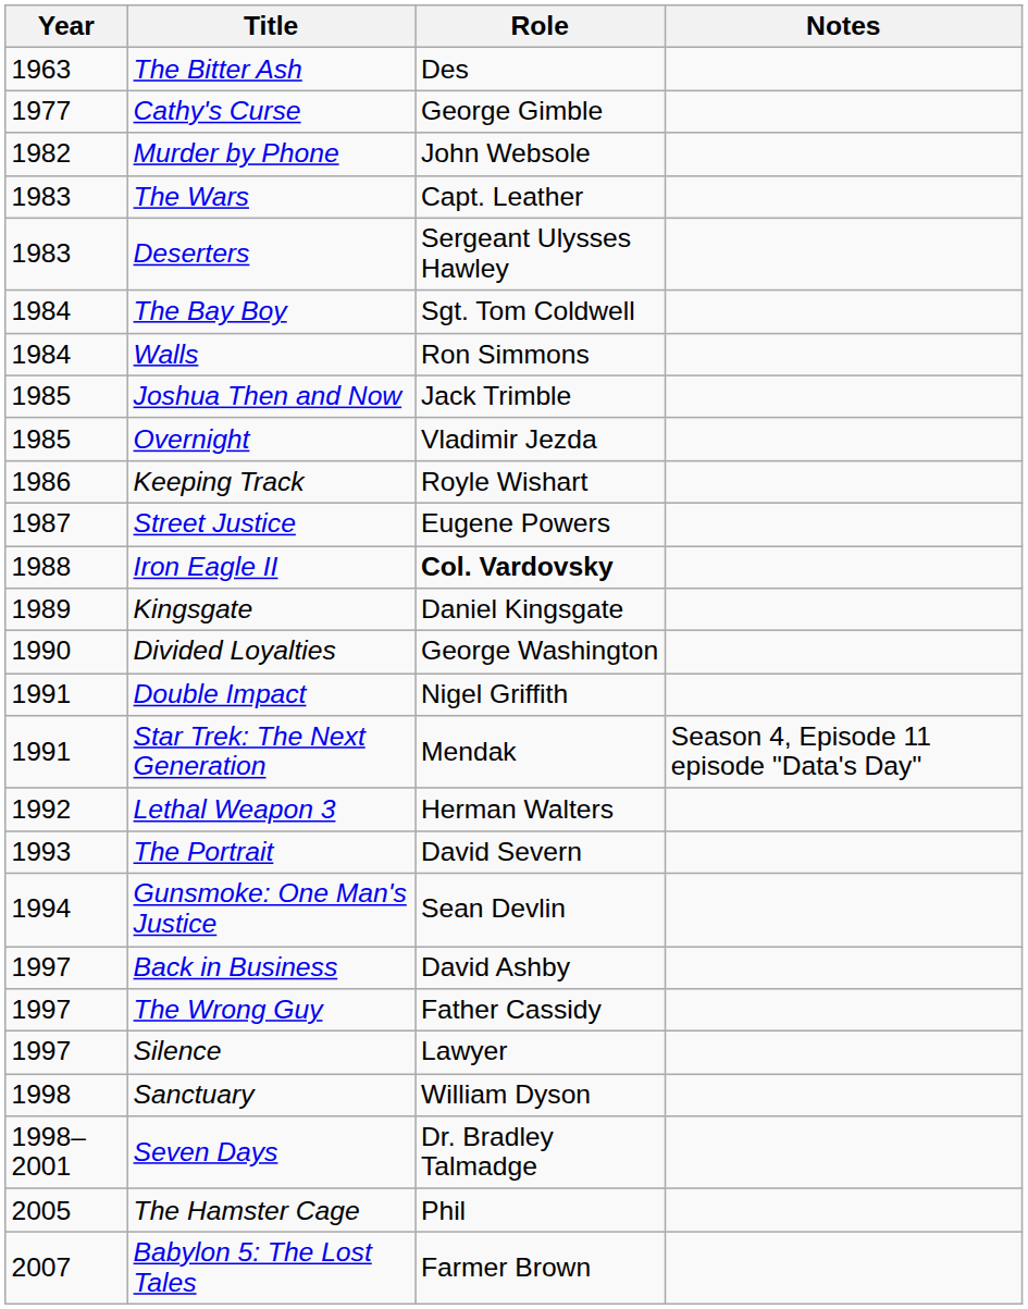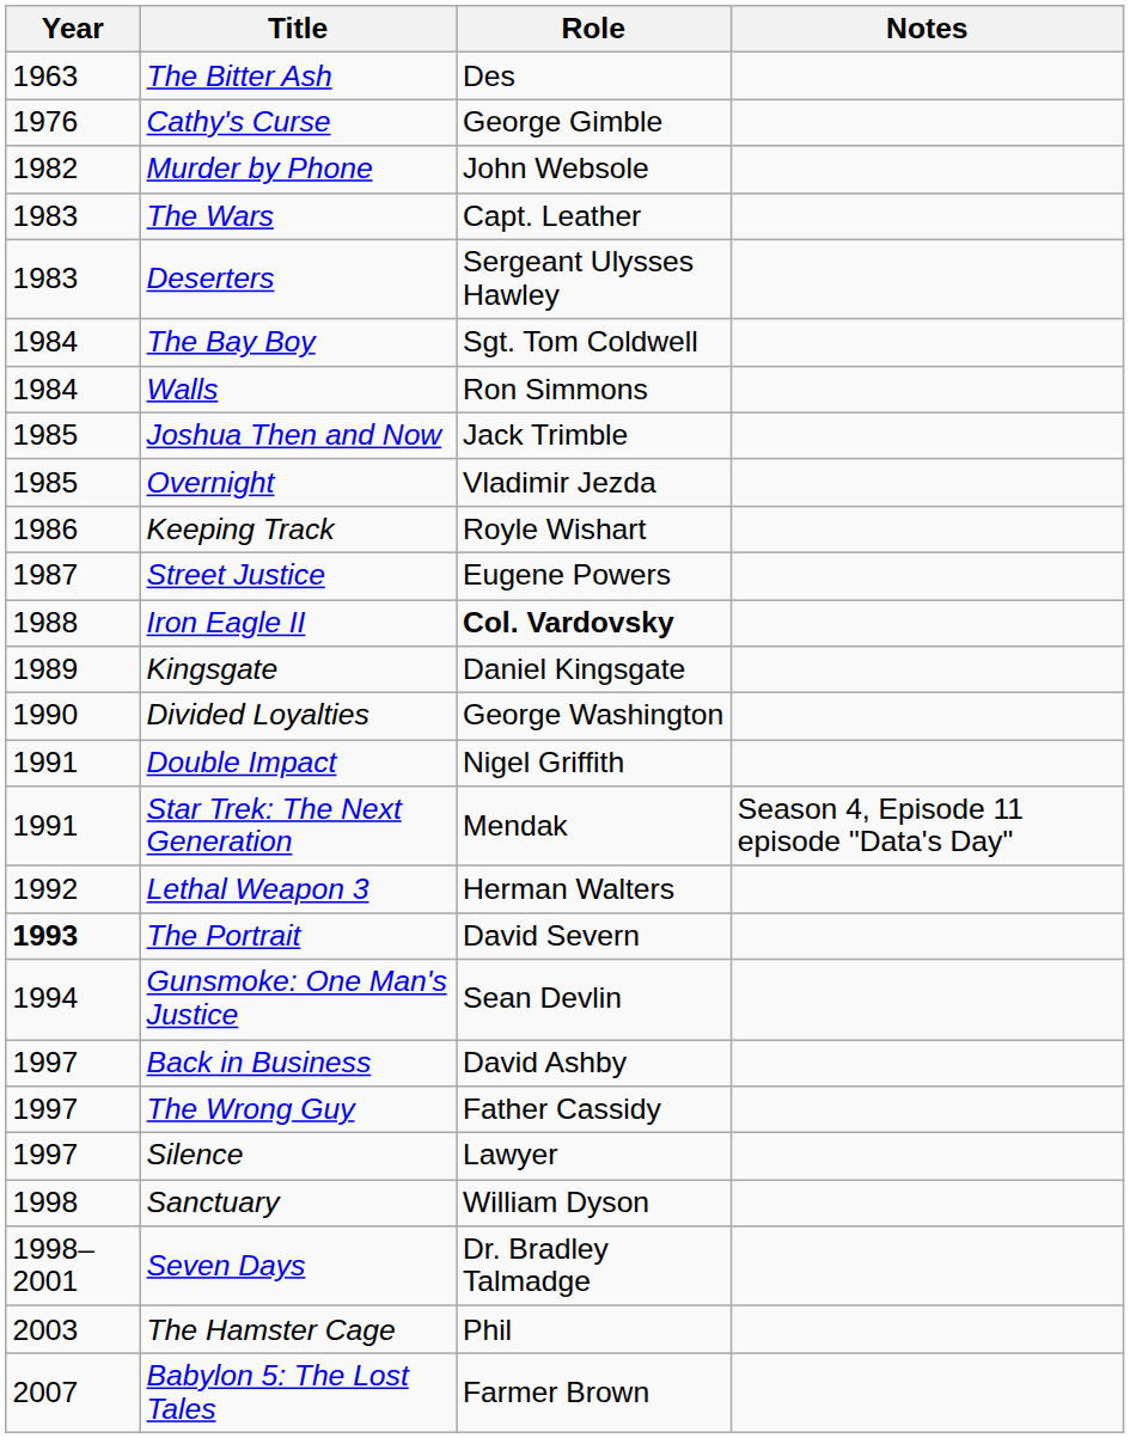 <table class="wikitable sortable">
 <tr>
 <th>Year</th>
 <th>Title</th>
 <th>Role</th>
 <th class="unsortable">Notes</th>
 </tr>
 <tr>
 <td>1963</td>
 <td data-sort-value="Bitter Ash, The"><em><a href='#'>The Bitter Ash</a></em></td>
 <td>Des</td>
 <td></td>
 </tr>
 <tr>
-<td>1977</td>
+<td>1976</td>
 <td><em><a href='#'>Cathy's Curse</a></em></td>
 <td>George Gimble</td>
 <td></td>
 </tr>
 <tr>
 <td>1982</td>
 <td><em><a href='#'>Murder by Phone</a></em></td>
 <td>John Websole</td>
 <td></td>
 </tr>
 <tr>
 <td>1983</td>
 <td data-sort-value="Wars, The"><em><a href='#'>The Wars</a></em></td>
 <td>Capt. Leather</td>
 <td></td>
 </tr>
 <tr>
 <td>1983</td>
 <td><em><a href='#'>Deserters</a></em></td>
 <td>Sergeant Ulysses Hawley</td>
 <td></td>
 </tr>
 <tr>
 <td>1984</td>
 <td data-sort-value="Bay Boy, The"><em><a href='#'>The Bay Boy</a></em></td>
 <td>Sgt. Tom Coldwell</td>
 <td></td>
 </tr>
 <tr>
 <td>1984</td>
 <td><em><a href='#'>Walls</a></em></td>
 <td>Ron Simmons</td>
 <td></td>
 </tr>
 <tr>
 <td>1985</td>
 <td><em><a href='#'>Joshua Then and Now</a></em></td>
 <td>Jack Trimble</td>
 <td></td>
 </tr>
 <tr>
 <td>1985</td>
 <td><em><a href='#'>Overnight</a></em></td>
 <td>Vladimir Jezda</td>
 <td></td>
 </tr>
 <tr>
 <td>1986</td>
 <td><em>Keeping Track</em></td>
 <td>Royle Wishart</td>
 <td></td>
 </tr>
 <tr>
 <td>1987</td>
 <td><em><a href='#'>Street Justice</a></em></td>
 <td>Eugene Powers</td>
 <td></td>
 </tr>
 <tr>
 <td>1988</td>
 <td><em><a href='#'>Iron Eagle II</a></em></td>
 <td><strong>Col. Vardovsky</strong></td>
 <td></td>
 </tr>
 <tr>
 <td>1989</td>
 <td><em>Kingsgate</em></td>
 <td>Daniel Kingsgate</td>
 <td></td>
 </tr>
 <tr>
 <td>1990</td>
 <td><em>Divided Loyalties</em></td>
 <td>George Washington</td>
 <td></td>
 </tr>
 <tr>
 <td>1991</td>
 <td><em><a href='#'>Double Impact</a></em></td>
 <td>Nigel Griffith</td>
 <td></td>
 </tr>
 <tr>
 <td>1991</td>
 <td><em><a href='#'>Star Trek: The Next Generation</a></em></td>
 <td>Mendak</td>
 <td>Season 4, Episode 11 episode "Data's Day"</td>
 </tr>
 <tr>
 <td>1992</td>
 <td><em><a href='#'>Lethal Weapon 3</a></em></td>
 <td>Herman Walters</td>
 <td></td>
 </tr>
 <tr>
-<td>1993</td>
+<td><strong>1993</strong></td>
 <td data-sort-value="Portrait, The"><em><a href='#'>The Portrait</a></em></td>
 <td>David Severn</td>
 <td></td>
 </tr>
 <tr>
 <td>1994</td>
 <td><em><a href='#'>Gunsmoke: One Man's Justice</a></em></td>
 <td>Sean Devlin</td>
 <td></td>
 </tr>
 <tr>
 <td>1997</td>
 <td><em><a href='#'>Back in Business</a></em></td>
 <td>David Ashby</td>
 <td></td>
 </tr>
 <tr>
 <td>1997</td>
 <td data-sort-value="Wrong Guy, The"><em><a href='#'>The Wrong Guy</a></em></td>
 <td>Father Cassidy</td>
 <td></td>
 </tr>
 <tr>
 <td>1997</td>
 <td><em>Silence</em></td>
 <td>Lawyer</td>
 <td></td>
 </tr>
 <tr>
 <td>1998</td>
 <td><em>Sanctuary</em></td>
 <td>William Dyson</td>
 <td></td>
 </tr>
 <tr>
 <td>1998–2001</td>
 <td><em><a href='#'>Seven Days</a></em></td>
 <td>Dr. Bradley Talmadge</td>
 </tr>
 <tr>
-<td>2005</td>
+<td>2003</td>
 <td data-sort-value="Hamster Cage, The"><em>The Hamster Cage</em></td>
 <td>Phil</td>
 <td></td>
 </tr>
 <tr>
 <td>2007</td>
 <td><em><a href='#'>Babylon 5: The Lost Tales</a></em></td>
 <td>Farmer Brown</td>
 <td></td>
 </tr>
 </table>
